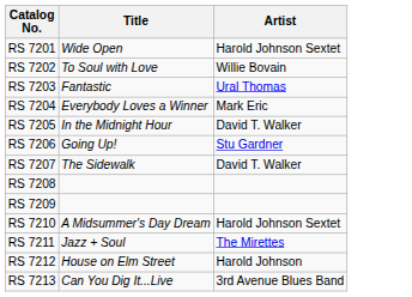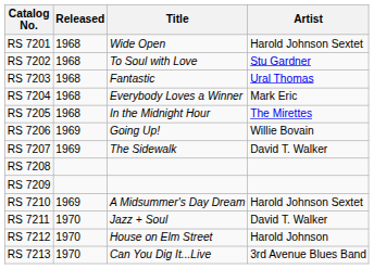 <table class="wikitable">
 <tr>
 <th>Catalog<br>No.</th>
+<th>Released</th>
 <th>Title</th>
 <th>Artist</th>
 </tr>
 <tr>
 <td>RS 7201</td>
+<td>1968</td>
 <td><em>Wide Open</em></td>
 <td>Harold Johnson Sextet</td>
 </tr>
 <tr>
 <td>RS 7202</td>
+<td>1968</td>
 <td><em>To Soul with Love</em></td>
-<td>Willie Bovain</td>
+<td><a href='#'>Stu Gardner</a></td>
 </tr>
 <tr>
 <td>RS 7203</td>
+<td>1968</td>
 <td><em>Fantastic</em></td>
 <td><a href='#'>Ural Thomas</a></td>
 </tr>
 <tr>
 <td>RS 7204</td>
+<td>1968</td>
 <td><em>Everybody Loves a Winner</em></td>
 <td>Mark Eric</td>
 </tr>
 <tr>
 <td>RS 7205</td>
+<td>1968</td>
 <td><em>In the Midnight Hour</em></td>
-<td>David T. Walker</td>
+<td><a href='#'>The Mirettes</a></td>
 </tr>
 <tr>
 <td>RS 7206</td>
+<td>1969</td>
 <td><em>Going Up!</em></td>
-<td><a href='#'>Stu Gardner</a></td>
+<td>Willie Bovain</td>
 </tr>
 <tr>
 <td>RS 7207</td>
+<td>1969</td>
 <td><em>The Sidewalk</em></td>
 <td>David T. Walker</td>
 </tr>
 <tr>
 <td>RS 7208</td>
 <td></td>
 <td></td>
+<td></td>
 </tr>
 <tr>
 <td>RS 7209</td>
 <td></td>
 <td></td>
+<td></td>
 </tr>
 <tr>
 <td>RS 7210</td>
+<td>1969</td>
 <td><em>A Midsummer's Day Dream</em></td>
 <td>Harold Johnson Sextet</td>
 </tr>
 <tr>
 <td>RS 7211</td>
+<td>1970</td>
 <td><em>Jazz + Soul</em></td>
-<td><a href='#'>The Mirettes</a></td>
+<td>David T. Walker</td>
 </tr>
 <tr>
 <td>RS 7212</td>
+<td>1970</td>
 <td><em>House on Elm Street</em></td>
 <td>Harold Johnson</td>
 </tr>
 <tr>
 <td>RS 7213</td>
+<td>1970</td>
 <td><em>Can You Dig It...Live</em></td>
 <td>3rd Avenue Blues Band</td>
 </tr>
 </table>
